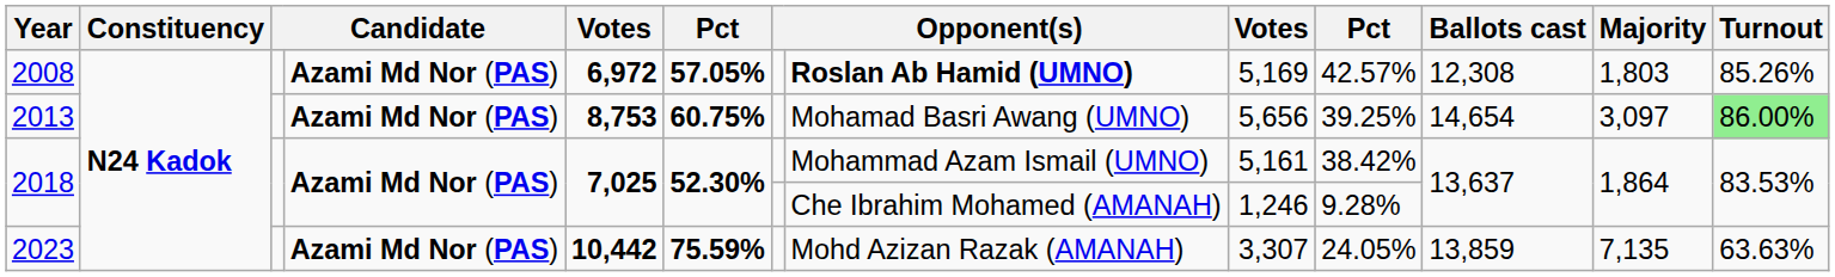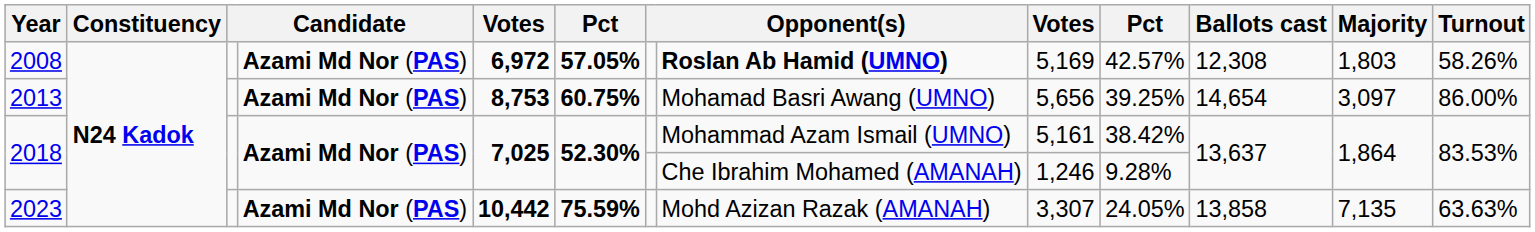 <table class="wikitable" style="margin:0.5em ; font-size:95%">
 <tr>
 <th>Year</th>
 <th>Constituency</th>
 <th colspan=2>Candidate</th>
 <th>Votes</th>
 <th>Pct</th>
 <th colspan=2>Opponent(s)</th>
 <th>Votes</th>
 <th>Pct</th>
 <th>Ballots cast</th>
 <th>Majority</th>
 <th>Turnout</th>
 </tr>
 <tr>
 <td><a href='#'>2008</a></td>
 <td rowspan=5><strong>N24 <a href='#'>Kadok</a></strong></td>
 <td></td>
 <td><strong>Azami Md Nor</strong> (<a href='#'><strong>PAS</strong></a>)</td>
 <td align="right"><strong>6,972</strong></td>
 <td><strong>57.05%</strong></td>
 <td></td>
 <td><strong>Roslan Ab Hamid (<a href='#'>UMNO</a>)</strong></td>
 <td align="right">5,169</td>
 <td>42.57%</td>
 <td>12,308</td>
 <td>1,803</td>
-<td>85.26%</td>
+<td>58.26%</td>
 </tr>
 <tr>
 <td><a href='#'>2013</a></td>
 <td></td>
 <td><strong>Azami Md Nor</strong> (<a href='#'><strong>PAS</strong></a>)</td>
 <td align="right"><strong>8,753</strong></td>
 <td><strong>60.75%</strong></td>
 <td></td>
 <td>Mohamad Basri Awang (<a href='#'>UMNO</a>)</td>
 <td align="right">5,656</td>
 <td>39.25%</td>
 <td>14,654</td>
 <td>3,097</td>
-<td style="background: lightgreen;">86.00%</td>
+<td>86.00%</td>
 </tr>
 <tr>
 <td rowspan=2><a href='#'>2018</a></td>
 <td rowspan=2 ></td>
 <td rowspan=2><strong>Azami Md Nor</strong> (<a href='#'><strong>PAS</strong></a>)</td>
 <td rowspan=2 align="right"><strong>7,025</strong></td>
 <td rowspan=2><strong>52.30%</strong></td>
 <td></td>
 <td>Mohammad Azam Ismail (<a href='#'>UMNO</a>)</td>
 <td align="right">5,161</td>
 <td>38.42%</td>
 <td rowspan=2>13,637</td>
 <td rowspan=2>1,864</td>
 <td rowspan=2>83.53%</td>
 </tr>
 <tr>
 <td></td>
 <td>Che Ibrahim Mohamed (<a href='#'>AMANAH</a>)</td>
 <td align="right">1,246</td>
 <td>9.28%</td>
 </tr>
 <tr>
 <td><a href='#'>2023</a></td>
 <td></td>
 <td><strong>Azami Md Nor</strong> (<a href='#'><strong>PAS</strong></a>)</td>
 <td align=right><strong>10,442</strong></td>
 <td><strong>75.59%</strong></td>
 <td></td>
 <td>Mohd Azizan Razak (<a href='#'>AMANAH</a>)</td>
 <td align=right>3,307</td>
 <td>24.05%</td>
-<td>13,859</td>
+<td>13,858</td>
 <td>7,135</td>
 <td>63.63%</td>
 </tr>
 </table>
